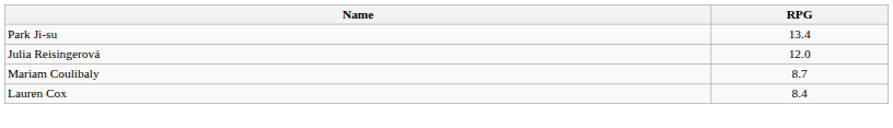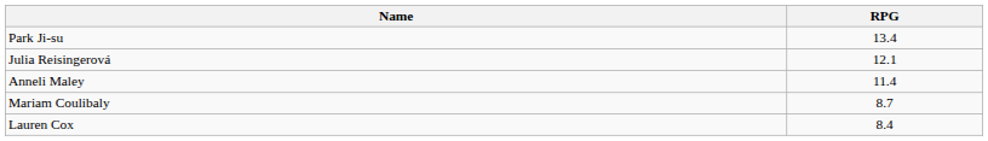 <table class=wikitable width="90%">
 <tr>
 <th width="80%">Name</th>
 <th width="20%">RPG</th>
 </tr>
 <tr>
 <td> Park Ji-su</td>
 <td align=center>13.4</td>
 </tr>
 <tr>
 <td> Julia Reisingerová</td>
-<td align=center>12.0</td>
+<td align=center>12.1</td>
+</tr>
+<tr>
+<td> Anneli Maley</td>
+<td align=center>11.4</td>
 </tr>
 <tr>
 <td> Mariam Coulibaly</td>
 <td align=center>8.7</td>
 </tr>
 <tr>
 <td> Lauren Cox</td>
 <td align=center>8.4</td>
 </tr>
 </table>
